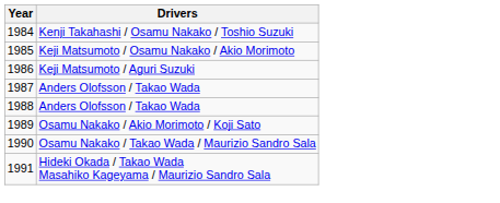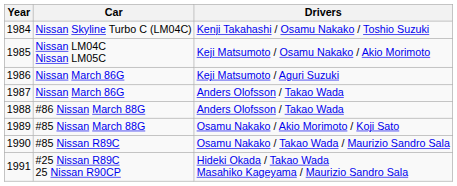 <table class="wikitable">
 <tr>
 <th>Year</th>
+<th>Car</th>
 <th>Drivers</th>
 </tr>
 <tr>
 <td>1984</td>
+<td><a href='#'>Nissan</a> <a href='#'>Skyline</a> Turbo C (LM04C)</td>
 <td><a href='#'>Kenji Takahashi</a> / <a href='#'>Osamu Nakako</a> / <a href='#'>Toshio Suzuki</a></td>
 </tr>
 <tr>
 <td>1985</td>
+<td><a href='#'>Nissan</a> LM04C<br><a href='#'>Nissan</a> LM05C</td>
 <td><a href='#'>Keji Matsumoto</a> / <a href='#'>Osamu Nakako</a> / <a href='#'>Akio Morimoto</a></td>
 </tr>
 <tr>
 <td>1986</td>
+<td><a href='#'>Nissan</a> <a href='#'>March 86G</a></td>
 <td><a href='#'>Keji Matsumoto</a> / <a href='#'>Aguri Suzuki</a></td>
 </tr>
 <tr>
 <td>1987</td>
+<td><a href='#'>Nissan</a> <a href='#'>March 86G</a></td>
 <td><a href='#'>Anders Olofsson</a> / <a href='#'>Takao Wada</a></td>
 </tr>
 <tr>
 <td>1988</td>
+<td>#86 <a href='#'>Nissan</a> <a href='#'>March 88G</a></td>
 <td><a href='#'>Anders Olofsson</a> / <a href='#'>Takao Wada</a></td>
 </tr>
 <tr>
 <td>1989</td>
+<td>#85 <a href='#'>Nissan</a> <a href='#'>March 88G</a></td>
 <td><a href='#'>Osamu Nakako</a> / <a href='#'>Akio Morimoto</a> / <a href='#'>Koji Sato</a></td>
 </tr>
 <tr>
 <td>1990</td>
+<td>#85 <a href='#'>Nissan R89C</a></td>
 <td><a href='#'>Osamu Nakako</a> / <a href='#'>Takao Wada</a> / <a href='#'>Maurizio Sandro Sala</a></td>
 </tr>
 <tr>
 <td>1991</td>
+<td>#25 <a href='#'>Nissan R89C</a><br>25 <a href='#'>Nissan R90CP</a></td>
 <td><a href='#'>Hideki Okada</a> / <a href='#'>Takao Wada</a><br><a href='#'>Masahiko Kageyama</a> / <a href='#'>Maurizio Sandro Sala</a></td>
 </tr>
 </table>
